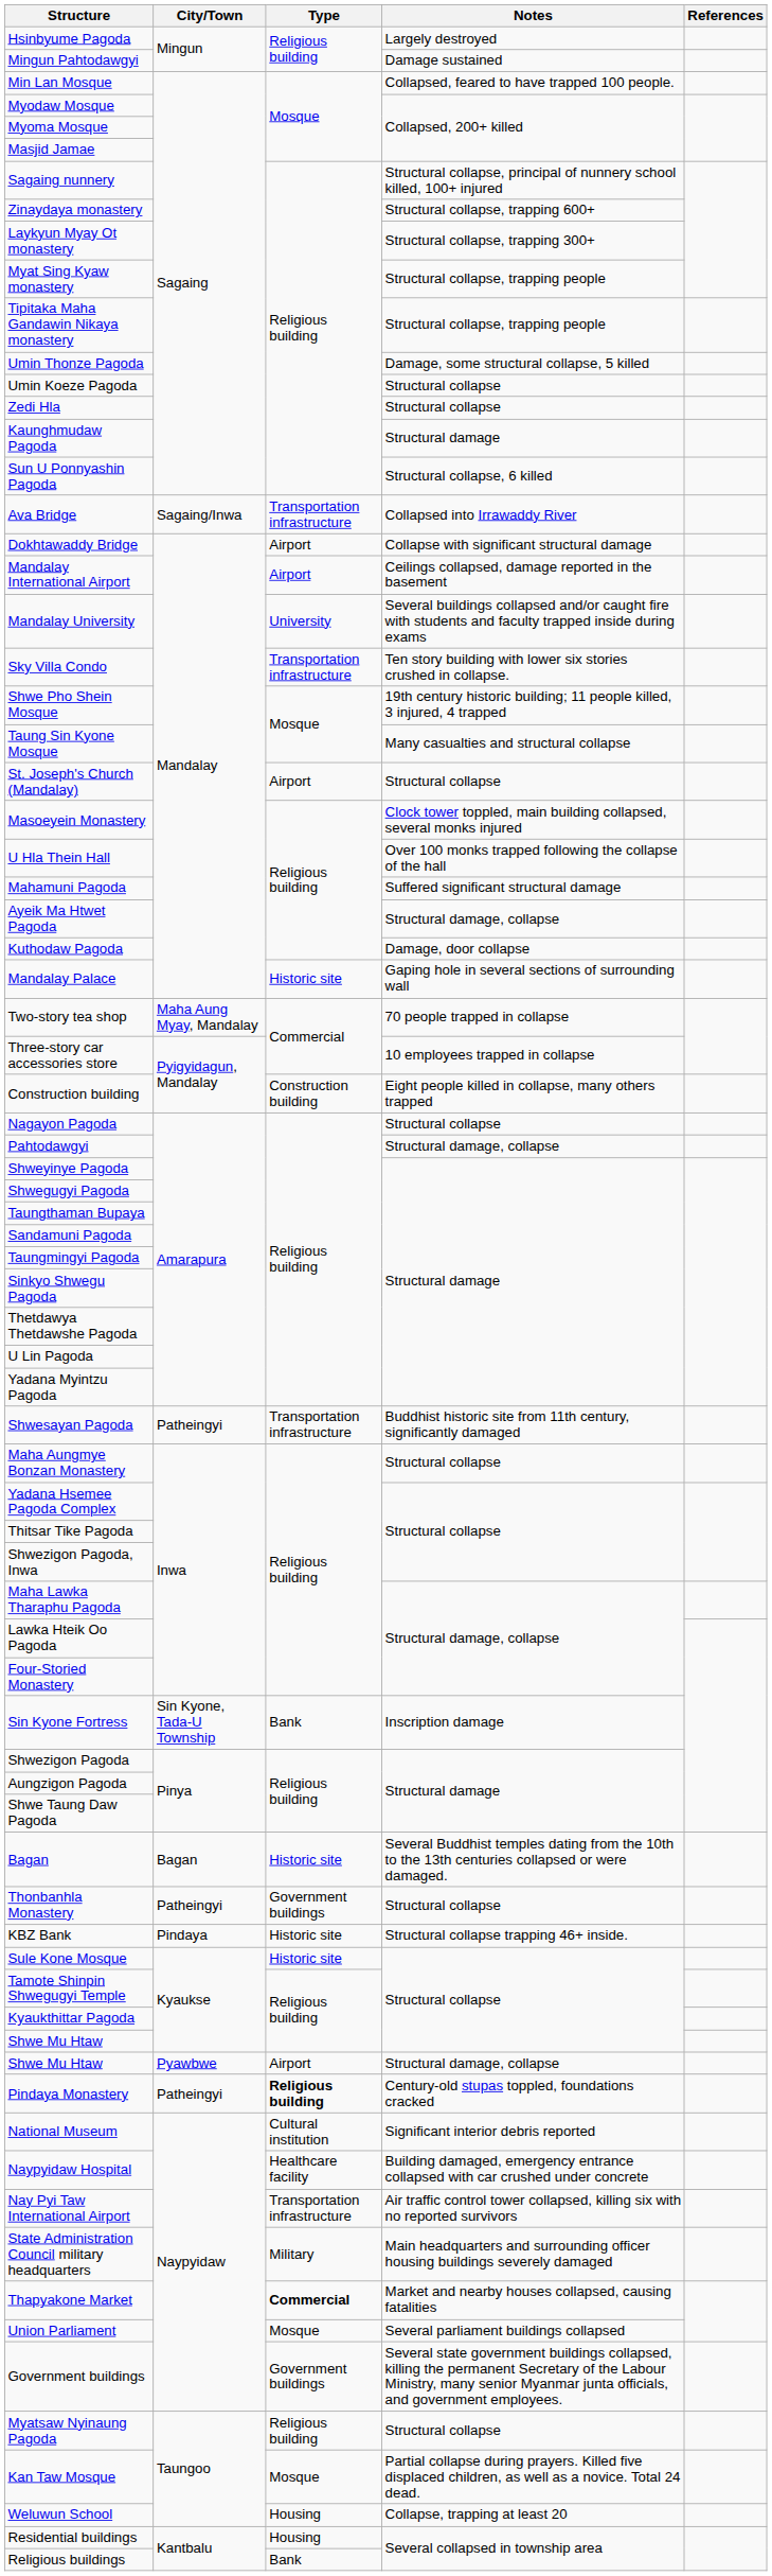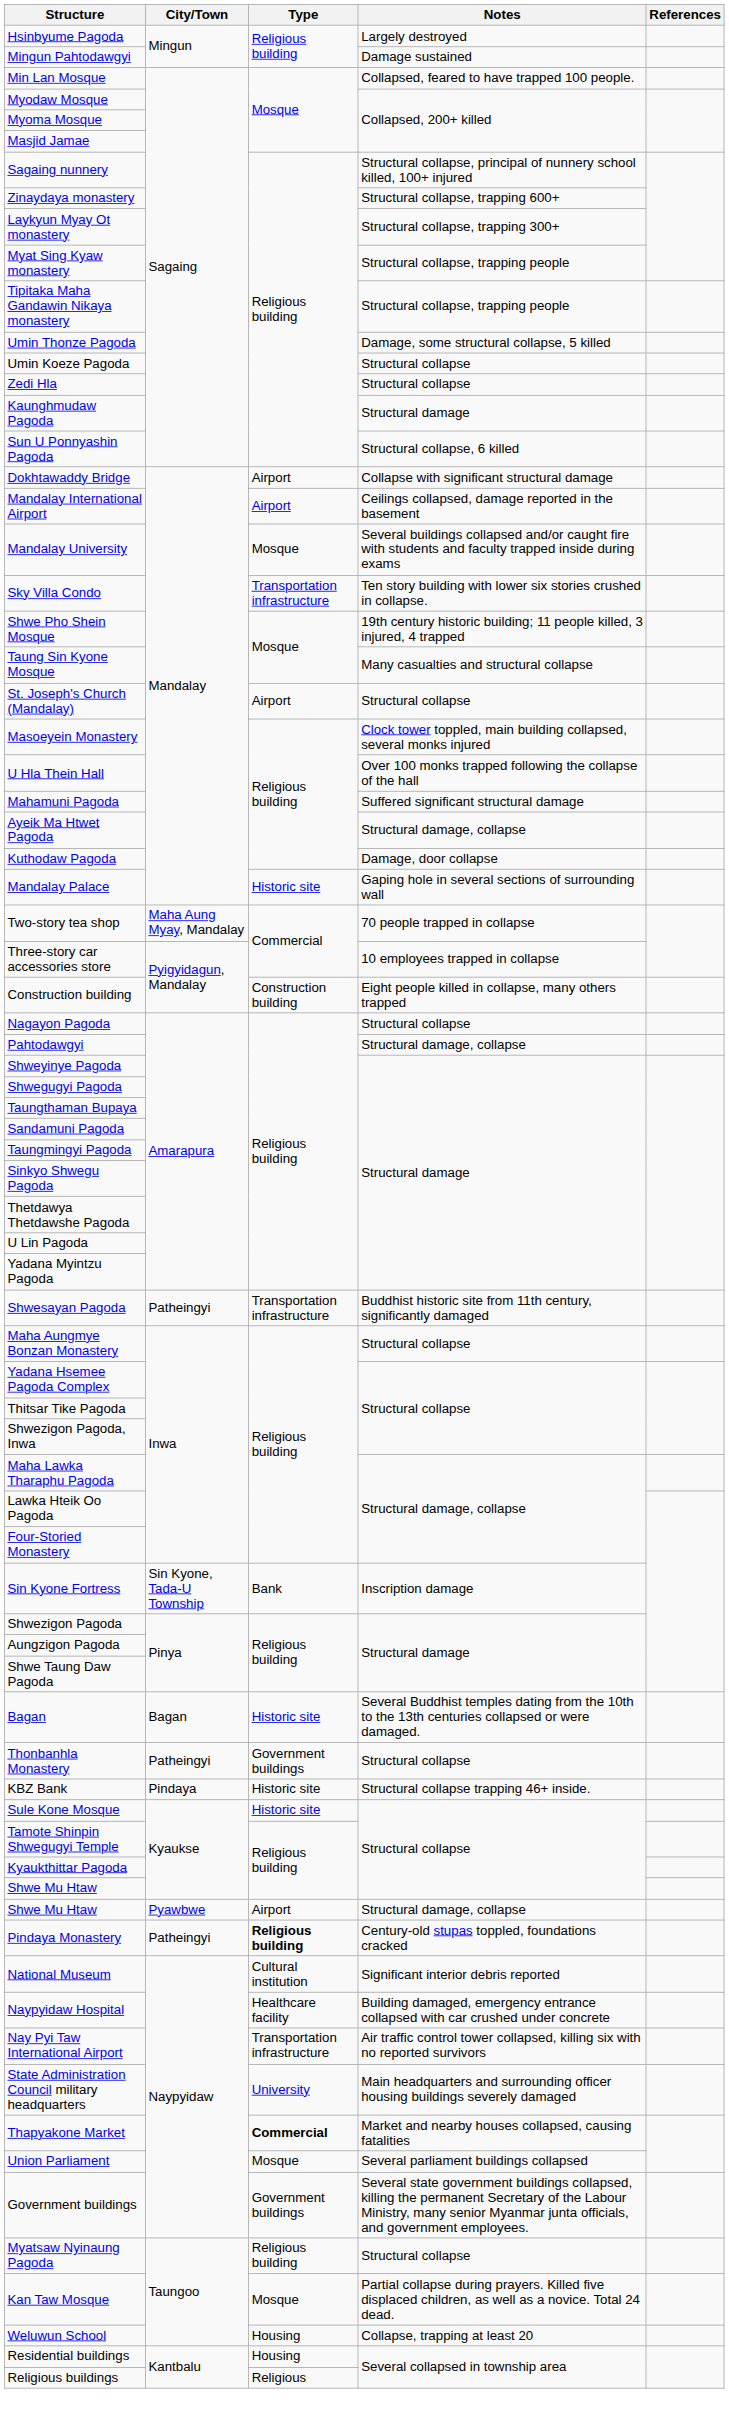 <table class="wikitable">
 <tr>
 <th>Structure</th>
 <th>City/Town</th>
 <th>Type</th>
 <th>Notes</th>
 <th>References</th>
 </tr>
 <tr>
 <td><a href='#'>Hsinbyume Pagoda</a></td>
 <td rowspan="2">Mingun</td>
 <td rowspan="2"><a href='#'>Religious building</a></td>
 <td>Largely destroyed</td>
 <td></td>
 </tr>
 <tr>
 <td><a href='#'>Mingun Pahtodawgyi</a></td>
 <td>Damage sustained</td>
 <td></td>
 </tr>
 <tr>
 <td><a href='#'>Min Lan Mosque</a></td>
 <td rowspan="14">Sagaing</td>
 <td rowspan="4"><a href='#'>Mosque</a></td>
 <td>Collapsed, feared to have trapped 100 people.</td>
 <td></td>
 </tr>
 <tr>
 <td><a href='#'>Myodaw Mosque</a></td>
 <td rowspan="3">Collapsed, 200+ killed</td>
 <td rowspan="3"></td>
 </tr>
 <tr>
 <td><a href='#'>Myoma Mosque</a></td>
 </tr>
 <tr>
 <td><a href='#'>Masjid Jamae</a></td>
 </tr>
 <tr>
 <td><a href='#'>Sagaing nunnery</a></td>
 <td rowspan="10">Religious building</td>
 <td>Structural collapse, principal of nunnery school killed, 100+ injured</td>
 <td rowspan="4"></td>
 </tr>
 <tr>
 <td><a href='#'>Zinaydaya monastery</a></td>
 <td>Structural collapse, trapping 600+</td>
 </tr>
 <tr>
 <td><a href='#'>Laykyun Myay Ot monastery</a></td>
 <td>Structural collapse, trapping 300+</td>
 </tr>
 <tr>
 <td><a href='#'>Myat Sing Kyaw monastery</a></td>
 <td>Structural collapse, trapping people</td>
 </tr>
 <tr>
 <td><a href='#'>Tipitaka Maha Gandawin Nikaya monastery</a></td>
 <td>Structural collapse, trapping people</td>
 <td></td>
 </tr>
 <tr>
 <td><a href='#'>Umin Thonze Pagoda</a></td>
 <td>Damage, some structural collapse, 5 killed</td>
 <td></td>
 </tr>
 <tr>
 <td>Umin Koeze Pagoda</td>
 <td>Structural collapse</td>
 <td></td>
 </tr>
 <tr>
 <td><a href='#'>Zedi Hla</a></td>
 <td>Structural collapse</td>
 <td></td>
 </tr>
 <tr>
 <td><a href='#'>Kaunghmudaw Pagoda</a></td>
 <td>Structural damage</td>
 <td></td>
 </tr>
 <tr>
 <td><a href='#'>Sun U Ponnyashin Pagoda</a></td>
 <td>Structural collapse, 6 killed</td>
 <td></td>
 </tr>
 <tr>
-<td><a href='#'>Ava Bridge</a></td>
-<td>Sagaing/Inwa</td>
-<td><a href='#'>Transportation infrastructure</a></td>
-<td>Collapsed into <a href='#'>Irrawaddy River</a></td>
-<td></td>
-</tr>
-<tr>
 <td><a href='#'>Dokhtawaddy Bridge</a></td>
 <td rowspan="13">Mandalay</td>
 <td>Airport</td>
 <td>Collapse with significant structural damage</td>
 <td></td>
 </tr>
 <tr>
 <td><a href='#'>Mandalay International Airport</a></td>
 <td><a href='#'>Airport</a></td>
 <td>Ceilings collapsed, damage reported in the basement</td>
 <td></td>
 </tr>
 <tr>
 <td><a href='#'>Mandalay University</a></td>
-<td><a href='#'>University</a></td>
+<td>Mosque</td>
 <td>Several buildings collapsed and/or caught fire with students and faculty trapped inside during exams</td>
 <td></td>
 </tr>
 <tr>
 <td><a href='#'>Sky Villa Condo</a></td>
 <td><a href='#'>Transportation infrastructure</a></td>
 <td>Ten story building with lower six stories crushed in collapse.</td>
 <td></td>
 </tr>
 <tr>
 <td><a href='#'>Shwe Pho Shein Mosque</a></td>
 <td rowspan="2">Mosque</td>
 <td>19th century historic building; 11 people killed, 3 injured, 4 trapped</td>
 <td></td>
 </tr>
 <tr>
 <td><a href='#'>Taung Sin Kyone Mosque</a></td>
 <td>Many casualties and structural collapse</td>
 <td></td>
 </tr>
 <tr>
 <td><a href='#'>St. Joseph's Church (Mandalay)</a></td>
 <td>Airport</td>
 <td>Structural collapse</td>
 <td></td>
 </tr>
 <tr>
 <td><a href='#'>Masoeyein Monastery</a></td>
 <td rowspan="5">Religious building</td>
 <td><a href='#'>Clock tower</a> toppled, main building collapsed, several monks injured</td>
 <td></td>
 </tr>
 <tr>
 <td><a href='#'>U Hla Thein Hall</a></td>
 <td>Over 100 monks trapped following the collapse of the hall</td>
 <td></td>
 </tr>
 <tr>
 <td><a href='#'>Mahamuni Pagoda</a></td>
 <td>Suffered significant structural damage</td>
 <td></td>
 </tr>
 <tr>
 <td><a href='#'>Ayeik Ma Htwet Pagoda</a></td>
 <td>Structural damage, collapse</td>
 <td></td>
 </tr>
 <tr>
 <td><a href='#'>Kuthodaw Pagoda</a></td>
 <td>Damage, door collapse</td>
 <td></td>
 </tr>
 <tr>
 <td><a href='#'>Mandalay Palace</a></td>
 <td><a href='#'>Historic site</a></td>
 <td>Gaping hole in several sections of surrounding wall</td>
 <td></td>
 </tr>
 <tr>
 <td>Two-story tea shop</td>
 <td><a href='#'>Maha Aung Myay</a>, Mandalay</td>
 <td rowspan="2">Commercial</td>
 <td>70 people trapped in collapse</td>
 <td rowspan="2"></td>
 </tr>
 <tr>
 <td>Three-story car accessories store</td>
 <td rowspan="2"><a href='#'>Pyigyidagun</a>, Mandalay</td>
 <td>10 employees trapped in collapse</td>
 </tr>
 <tr>
 <td>Construction building</td>
 <td>Construction building</td>
 <td>Eight people killed in collapse, many others trapped</td>
 <td></td>
 </tr>
 <tr>
 <td><a href='#'>Nagayon Pagoda</a></td>
 <td rowspan="11"><a href='#'>Amarapura</a></td>
 <td rowspan="11">Religious building</td>
 <td>Structural collapse</td>
 <td></td>
 </tr>
 <tr>
 <td><a href='#'>Pahtodawgyi</a></td>
 <td>Structural damage, collapse</td>
 <td></td>
 </tr>
 <tr>
 <td><a href='#'>Shweyinye Pagoda</a></td>
 <td rowspan="9">Structural damage</td>
 <td rowspan="9"></td>
 </tr>
 <tr>
 <td><a href='#'>Shwegugyi Pagoda</a></td>
 </tr>
 <tr>
 <td><a href='#'>Taungthaman Bupaya</a></td>
 </tr>
 <tr>
 <td><a href='#'>Sandamuni Pagoda</a></td>
 </tr>
 <tr>
 <td><a href='#'>Taungmingyi Pagoda</a></td>
 </tr>
 <tr>
 <td><a href='#'>Sinkyo Shwegu Pagoda</a></td>
 </tr>
 <tr>
 <td>Thetdawya Thetdawshe Pagoda</td>
 </tr>
 <tr>
 <td>U Lin Pagoda</td>
 </tr>
 <tr>
 <td>Yadana Myintzu Pagoda</td>
 </tr>
 <tr>
 <td><a href='#'>Shwesayan Pagoda</a></td>
 <td>Patheingyi</td>
 <td>Transportation infrastructure</td>
 <td>Buddhist historic site from 11th century, significantly damaged</td>
 <td></td>
 </tr>
 <tr>
 <td><a href='#'>Maha Aungmye Bonzan Monastery</a></td>
 <td rowspan="7">Inwa</td>
 <td rowspan="7">Religious building</td>
 <td>Structural collapse</td>
 <td></td>
 </tr>
 <tr>
 <td><a href='#'>Yadana Hsemee Pagoda Complex</a></td>
 <td rowspan="3">Structural collapse</td>
 <td rowspan="3"></td>
 </tr>
 <tr>
 <td>Thitsar Tike Pagoda</td>
 </tr>
 <tr>
 <td>Shwezigon Pagoda, Inwa</td>
 </tr>
 <tr>
 <td><a href='#'>Maha Lawka Tharaphu Pagoda</a></td>
 <td rowspan="3">Structural damage, collapse</td>
 <td></td>
 </tr>
 <tr>
 <td>Lawka Hteik Oo Pagoda</td>
 <td rowspan="6"></td>
 </tr>
 <tr>
 <td><a href='#'>Four-Storied Monastery</a></td>
 </tr>
 <tr>
 <td><a href='#'>Sin Kyone Fortress</a></td>
 <td>Sin Kyone, <a href='#'>Tada-U Township</a></td>
 <td>Bank</td>
 <td>Inscription damage</td>
 </tr>
 <tr>
 <td>Shwezigon Pagoda</td>
 <td rowspan="3">Pinya</td>
 <td rowspan="3">Religious building</td>
 <td rowspan="3">Structural damage</td>
 </tr>
 <tr>
 <td>Aungzigon Pagoda</td>
 </tr>
 <tr>
 <td>Shwe Taung Daw Pagoda</td>
 </tr>
 <tr>
 <td><a href='#'>Bagan</a></td>
 <td>Bagan</td>
 <td><a href='#'>Historic site</a></td>
 <td>Several Buddhist temples dating from the 10th to the 13th centuries collapsed or were damaged.</td>
 <td></td>
 </tr>
 <tr>
 <td><a href='#'>Thonbanhla Monastery</a></td>
 <td>Patheingyi</td>
 <td>Government buildings</td>
 <td>Structural collapse</td>
 <td></td>
 </tr>
 <tr>
 <td>KBZ Bank</td>
 <td>Pindaya</td>
 <td>Historic site</td>
 <td>Structural collapse trapping 46+ inside.</td>
 <td></td>
 </tr>
 <tr>
 <td><a href='#'>Sule Kone Mosque</a></td>
 <td rowspan="4">Kyaukse</td>
 <td><a href='#'>Historic site</a></td>
 <td rowspan="4">Structural collapse</td>
 <td></td>
 </tr>
 <tr>
 <td><a href='#'>Tamote Shinpin Shwegugyi Temple</a></td>
 <td rowspan="3">Religious building</td>
 <td></td>
 </tr>
 <tr>
 <td><a href='#'>Kyaukthittar Pagoda</a></td>
 <td></td>
 </tr>
 <tr>
 <td><a href='#'>Shwe Mu Htaw</a></td>
 <td></td>
 </tr>
 <tr>
 <td><a href='#'>Shwe Mu Htaw</a></td>
 <td><a href='#'>Pyawbwe</a></td>
 <td>Airport</td>
 <td>Structural damage, collapse</td>
 <td></td>
 </tr>
 <tr>
 <td><a href='#'>Pindaya Monastery</a></td>
 <td>Patheingyi</td>
 <td><strong>Religious building</strong></td>
 <td>Century-old <a href='#'>stupas</a> toppled, foundations cracked</td>
 <td></td>
 </tr>
 <tr>
 <td><a href='#'>National Museum</a></td>
 <td rowspan="7">Naypyidaw</td>
 <td>Cultural institution</td>
 <td>Significant interior debris reported</td>
 <td></td>
 </tr>
 <tr>
 <td><a href='#'>Naypyidaw Hospital</a></td>
 <td>Healthcare facility</td>
 <td>Building damaged, emergency entrance collapsed with car crushed under concrete</td>
 <td></td>
 </tr>
 <tr>
 <td><a href='#'>Nay Pyi Taw International Airport</a></td>
 <td>Transportation infrastructure</td>
 <td>Air traffic control tower collapsed, killing six with no reported survivors</td>
 <td></td>
 </tr>
 <tr>
 <td><a href='#'>State Administration Council</a> military headquarters</td>
-<td>Military</td>
+<td><a href='#'>University</a></td>
 <td>Main headquarters and surrounding officer housing buildings severely damaged</td>
 <td></td>
 </tr>
 <tr>
 <td><a href='#'>Thapyakone Market</a></td>
 <td><strong>Commercial</strong></td>
 <td>Market and nearby houses collapsed, causing fatalities</td>
 <td rowspan="2"></td>
 </tr>
 <tr>
 <td><a href='#'>Union Parliament</a></td>
 <td>Mosque</td>
 <td>Several parliament buildings collapsed</td>
 </tr>
 <tr>
 <td>Government buildings</td>
 <td>Government buildings</td>
 <td>Several state government buildings collapsed, killing the permanent Secretary of the Labour Ministry, many senior Myanmar junta officials, and government employees.</td>
 <td></td>
 </tr>
 <tr>
 <td><a href='#'>Myatsaw Nyinaung Pagoda</a></td>
 <td rowspan="3">Taungoo</td>
 <td>Religious building</td>
 <td>Structural collapse</td>
 <td></td>
 </tr>
 <tr>
 <td><a href='#'>Kan Taw Mosque</a></td>
 <td>Mosque</td>
 <td>Partial collapse during prayers. Killed five displaced children, as well as a novice. Total 24 dead.</td>
 <td></td>
 </tr>
 <tr>
 <td><a href='#'>Weluwun School</a></td>
 <td>Housing</td>
 <td>Collapse, trapping at least 20</td>
 <td></td>
 </tr>
 <tr>
 <td>Residential buildings</td>
 <td rowspan="2">Kantbalu</td>
 <td>Housing</td>
 <td rowspan="2">Several collapsed in township area</td>
 <td rowspan="2"></td>
 </tr>
 <tr>
 <td>Religious buildings</td>
-<td>Bank</td>
+<td>Religious</td>
 </tr>
 </table>
